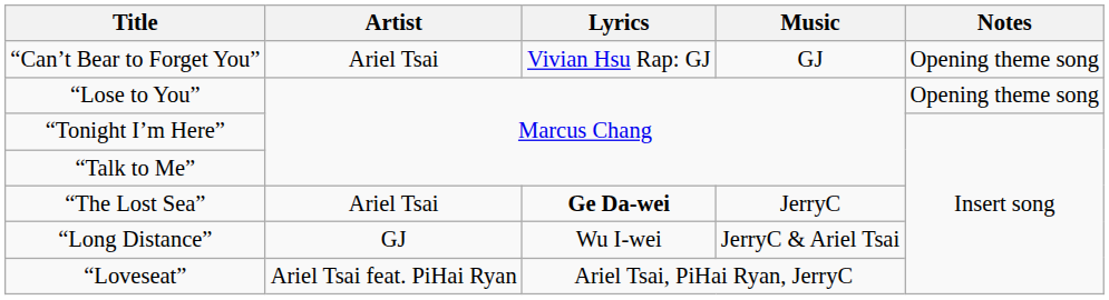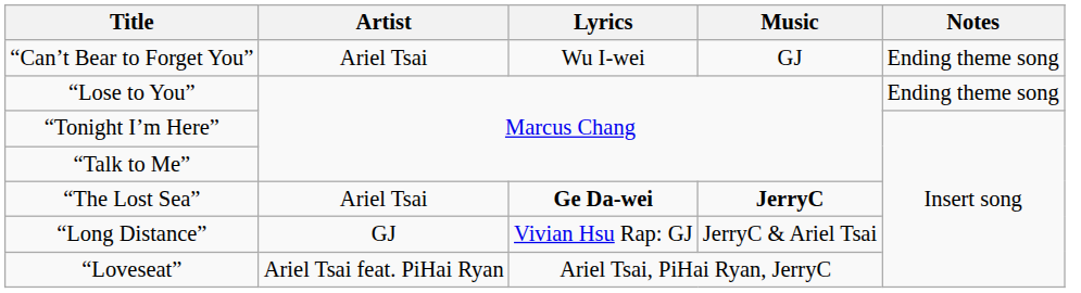 <table class="wikitable" style="text-align:center">
 <tr>
 <th>Title</th>
 <th>Artist</th>
 <th>Lyrics</th>
 <th>Music</th>
 <th>Notes</th>
 </tr>
 <tr>
 <td>“Can’t Bear to Forget You”</td>
 <td>Ariel Tsai</td>
-<td><a href='#'>Vivian Hsu</a> Rap: GJ</td>
+<td>Wu I-wei</td>
 <td>GJ</td>
-<td>Opening theme song</td>
+<td>Ending theme song</td>
 </tr>
 <tr>
 <td>“Lose to You”</td>
 <td colspan="3" rowspan="3"><a href='#'>Marcus Chang</a></td>
-<td>Opening theme song</td>
+<td>Ending theme song</td>
 </tr>
 <tr>
 <td>“Tonight I’m Here”</td>
 <td rowspan="5">Insert song</td>
 </tr>
 <tr>
 <td>“Talk to Me”</td>
 </tr>
 <tr>
 <td>“The Lost Sea”</td>
 <td>Ariel Tsai</td>
 <td><strong>Ge Da-wei</strong></td>
-<td>JerryC</td>
+<td><strong>JerryC</strong></td>
 </tr>
 <tr>
 <td>“Long Distance”</td>
 <td>GJ</td>
-<td>Wu I-wei</td>
+<td><a href='#'>Vivian Hsu</a> Rap: GJ</td>
 <td>JerryC & Ariel Tsai</td>
 </tr>
 <tr>
 <td>“Loveseat”</td>
 <td>Ariel Tsai feat. PiHai Ryan</td>
 <td colspan="2">Ariel Tsai, PiHai Ryan, JerryC</td>
 </tr>
 </table>
